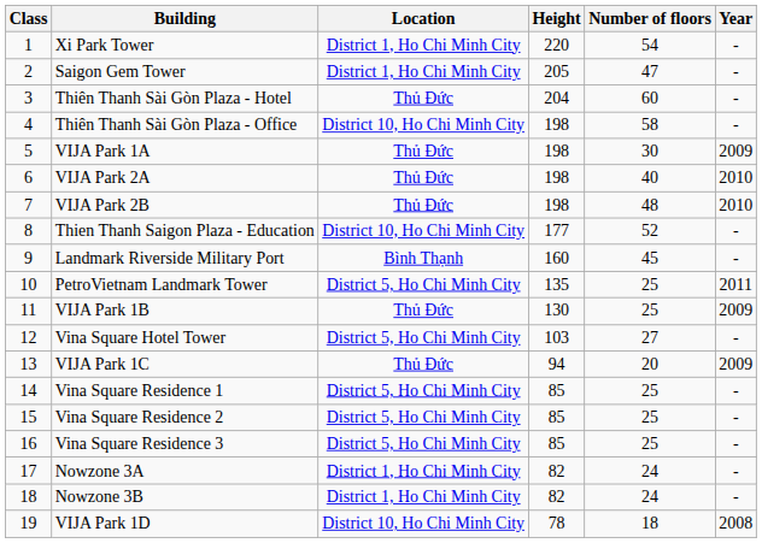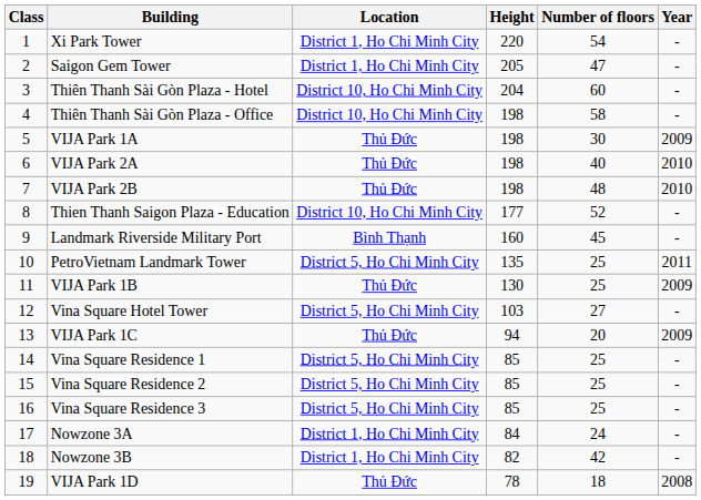 <table class="wikitable sortable collapsible collapsed" style="text-align:center">
 <tr>
 <th>Class</th>
 <th>Building</th>
 <th>Location</th>
 <th>Height</th>
 <th>Number of floors</th>
 <th>Year</th>
 </tr>
 <tr>
 <td>1</td>
 <td align="left">Xi Park Tower</td>
 <td><a href='#'>District 1, Ho Chi Minh City</a></td>
 <td>220</td>
 <td>54</td>
 <td>-</td>
 </tr>
 <tr>
 <td>2</td>
 <td align="left">Saigon Gem Tower</td>
 <td><a href='#'>District 1, Ho Chi Minh City</a></td>
 <td>205</td>
 <td>47</td>
 <td>-</td>
 </tr>
 <tr>
 <td>3</td>
 <td align="left">Thiên Thanh Sài Gòn Plaza - Hotel</td>
-<td><a href='#'>Thủ Đức</a></td>
+<td><a href='#'>District 10, Ho Chi Minh City</a></td>
 <td>204</td>
 <td>60</td>
 <td>-</td>
 </tr>
 <tr>
 <td>4</td>
 <td align="left">Thiên Thanh Sài Gòn Plaza - Office</td>
 <td><a href='#'>District 10, Ho Chi Minh City</a></td>
 <td>198</td>
 <td>58</td>
 <td>-</td>
 </tr>
 <tr>
 <td>5</td>
 <td align="left">VIJA Park 1A</td>
 <td><a href='#'>Thủ Đức</a></td>
 <td>198</td>
 <td>30</td>
 <td>2009</td>
 </tr>
 <tr>
 <td>6</td>
 <td align="left">VIJA Park 2A</td>
 <td><a href='#'>Thủ Đức</a></td>
 <td>198</td>
 <td>40</td>
 <td>2010</td>
 </tr>
 <tr>
 <td>7</td>
 <td align="left">VIJA Park 2B</td>
 <td><a href='#'>Thủ Đức</a></td>
 <td>198</td>
 <td>48</td>
 <td>2010</td>
 </tr>
 <tr>
 <td>8</td>
 <td align="left">Thien Thanh Saigon Plaza - Education</td>
 <td><a href='#'>District 10, Ho Chi Minh City</a></td>
 <td>177</td>
 <td>52</td>
 <td>-</td>
 </tr>
 <tr>
 <td>9</td>
 <td align="left">Landmark Riverside Military Port</td>
 <td><a href='#'>Bình Thạnh</a></td>
 <td>160</td>
 <td>45</td>
 <td>-</td>
 </tr>
 <tr>
 <td>10</td>
 <td align="left">PetroVietnam Landmark Tower</td>
 <td><a href='#'>District 5, Ho Chi Minh City</a></td>
 <td>135</td>
 <td>25</td>
 <td>2011</td>
 </tr>
 <tr>
 <td>11</td>
 <td align="left">VIJA Park 1B</td>
 <td><a href='#'>Thủ Đức</a></td>
 <td>130</td>
 <td>25</td>
 <td>2009</td>
 </tr>
 <tr>
 <td>12</td>
 <td align="left">Vina Square Hotel Tower</td>
 <td><a href='#'>District 5, Ho Chi Minh City</a></td>
 <td>103</td>
 <td>27</td>
 <td>-</td>
 </tr>
 <tr>
 <td>13</td>
 <td align="left">VIJA Park 1C</td>
 <td><a href='#'>Thủ Đức</a></td>
 <td>94</td>
 <td>20</td>
 <td>2009</td>
 </tr>
 <tr>
 <td>14</td>
 <td align="left">Vina Square Residence 1</td>
 <td><a href='#'>District 5, Ho Chi Minh City</a></td>
 <td>85</td>
 <td>25</td>
 <td>-</td>
 </tr>
 <tr>
 <td>15</td>
 <td align="left">Vina Square Residence 2</td>
 <td><a href='#'>District 5, Ho Chi Minh City</a></td>
 <td>85</td>
 <td>25</td>
 <td>-</td>
 </tr>
 <tr>
 <td>16</td>
 <td align="left">Vina Square Residence 3</td>
 <td><a href='#'>District 5, Ho Chi Minh City</a></td>
 <td>85</td>
 <td>25</td>
 <td>-</td>
 </tr>
 <tr>
 <td>17</td>
 <td align="left">Nowzone 3A</td>
 <td><a href='#'>District 1, Ho Chi Minh City</a></td>
-<td>82</td>
+<td>84</td>
 <td>24</td>
 <td>-</td>
 </tr>
 <tr>
 <td>18</td>
 <td align="left">Nowzone 3B</td>
 <td><a href='#'>District 1, Ho Chi Minh City</a></td>
 <td>82</td>
-<td>24</td>
+<td>42</td>
 <td>-</td>
 </tr>
 <tr>
 <td>19</td>
 <td align="left">VIJA Park 1D</td>
-<td><a href='#'>District 10, Ho Chi Minh City</a></td>
+<td><a href='#'>Thủ Đức</a></td>
 <td>78</td>
 <td>18</td>
 <td>2008</td>
 </tr>
 </table>
